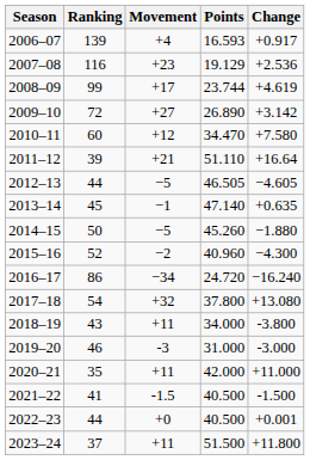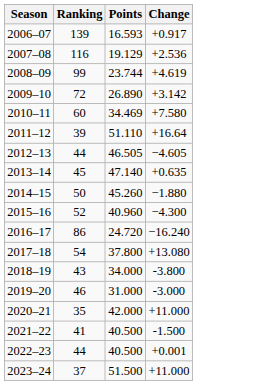 <table class="wikitable plainrowheaders sortable" style="text-align:center">
 <tr>
 <th>Season</th>
 <th>Ranking</th>
-<th>Movement</th>
 <th>Points</th>
 <th>Change</th>
 </tr>
 <tr>
 <td>2006–07</td>
 <td>139</td>
-<td> +4</td>
 <td>16.593</td>
 <td> +0.917</td>
 </tr>
 <tr>
 <td>2007–08</td>
 <td>116</td>
-<td> +23</td>
 <td>19.129</td>
 <td> +2.536</td>
 </tr>
 <tr>
 <td>2008–09</td>
 <td>99</td>
-<td> +17</td>
 <td>23.744</td>
 <td> +4.619</td>
 </tr>
 <tr>
 <td>2009–10</td>
 <td>72</td>
-<td> +27</td>
 <td>26.890</td>
 <td> +3.142</td>
 </tr>
 <tr>
 <td>2010–11</td>
 <td>60</td>
-<td> +12</td>
-<td>34.470</td>
+<td>34.469</td>
 <td> +7.580</td>
 </tr>
 <tr>
 <td>2011–12</td>
 <td>39</td>
-<td> +21</td>
 <td>51.110</td>
 <td> +16.64</td>
 </tr>
 <tr>
 <td>2012–13</td>
 <td>44</td>
-<td> −5</td>
 <td>46.505</td>
 <td> −4.605</td>
 </tr>
 <tr>
 <td>2013–14</td>
 <td>45</td>
-<td> −1</td>
 <td>47.140</td>
 <td> +0.635</td>
 </tr>
 <tr>
 <td>2014–15</td>
 <td>50</td>
-<td> −5</td>
 <td>45.260</td>
 <td> −1.880</td>
 </tr>
 <tr>
 <td>2015–16</td>
 <td>52</td>
-<td> −2</td>
 <td>40.960</td>
 <td> −4.300</td>
 </tr>
 <tr>
 <td>2016–17</td>
 <td>86</td>
-<td> −34</td>
 <td>24.720</td>
 <td> −16.240</td>
 </tr>
 <tr>
 <td>2017–18</td>
 <td>54</td>
-<td> +32</td>
 <td>37.800</td>
 <td> +13.080</td>
 </tr>
 <tr>
 <td>2018–19</td>
 <td>43</td>
-<td> +11</td>
 <td>34.000</td>
 <td> -3.800</td>
 </tr>
 <tr>
 <td>2019–20</td>
 <td>46</td>
-<td> -3</td>
 <td>31.000</td>
 <td> -3.000</td>
 </tr>
 <tr>
 <td>2020–21</td>
 <td>35</td>
-<td> +11</td>
 <td>42.000</td>
 <td> +11.000</td>
 </tr>
 <tr>
 <td>2021–22</td>
 <td>41</td>
-<td> -1.5</td>
 <td>40.500</td>
 <td> -1.500</td>
 </tr>
 <tr>
 <td>2022–23</td>
 <td>44</td>
-<td> +0</td>
 <td>40.500</td>
 <td> +0.001</td>
 </tr>
 <tr>
 <td>2023–24</td>
 <td>37</td>
-<td> +11</td>
 <td>51.500</td>
-<td> +11.800</td>
+<td> +11.000</td>
 </tr>
 </table>
